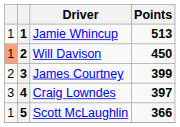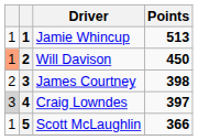 <table class="wikitable" style="font-size: 95%;">
 <tr>
 <th></th>
 <th></th>
 <th>Driver</th>
 <th>Points</th>
 </tr>
 <tr>
 <td> 1</td>
 <th>1</th>
 <td><a href='#'>Jamie Whincup</a></td>
 <td align="right"><strong>513</strong></td>
 </tr>
 <tr>
 <td style="background: lightsalmon;"> 1</td>
 <th>2</th>
 <td><a href='#'>Will Davison</a></td>
 <td align="right"><strong>450</strong></td>
 </tr>
 <tr>
 <td> 2</td>
 <th>3</th>
 <td><a href='#'>James Courtney</a></td>
-<td align="right"><strong>399</strong></td>
+<td align="right"><strong>398</strong></td>
 </tr>
 <tr>
-<td> 3</td>
+<td style="background: lightgrey;"> 3</td>
 <th>4</th>
 <td><a href='#'>Craig Lowndes</a></td>
 <td align="right"><strong>397</strong></td>
 </tr>
 <tr>
 <td> 1</td>
 <th>5</th>
 <td><a href='#'>Scott McLaughlin</a></td>
 <td align="right"><strong>366</strong></td>
 </tr>
 <tr>
 </tr>
 </table>
